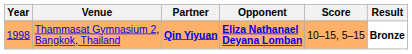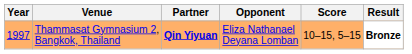 <table class="sortable wikitable" style="font-size: 90%;">
 <tr>
 <th>Year</th>
 <th>Venue</th>
 <th>Partner</th>
 <th>Opponent</th>
 <th>Score</th>
 <th>Result</th>
 </tr>
 <tr style="background:#FFB069">
-<td align="center"><a href='#'>1998</a></td>
+<td align="center"><a href='#'>1997</a></td>
 <td align="left"><a href='#'>Thammasat Gymnasium 2</a>,<br><a href='#'>Bangkok, Thailand</a></td>
 <td align="left"><strong> <a href='#'>Qin Yiyuan</a></strong></td>
-<td align="left"><strong> <a href='#'>Eliza Nathanael</a> <br>  <a href='#'>Deyana Lomban</a></strong></td>
+<td align="left"> <a href='#'>Eliza Nathanael</a> <br>  <a href='#'>Deyana Lomban</a></td>
 <td align="left">10–15, 5–15</td>
 <td style="text-align:left; background:white"> <strong>Bronze</strong></td>
 </tr>
 </table>
